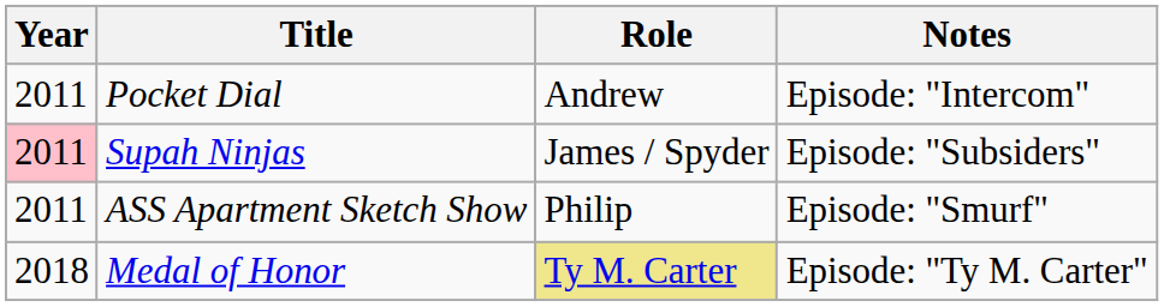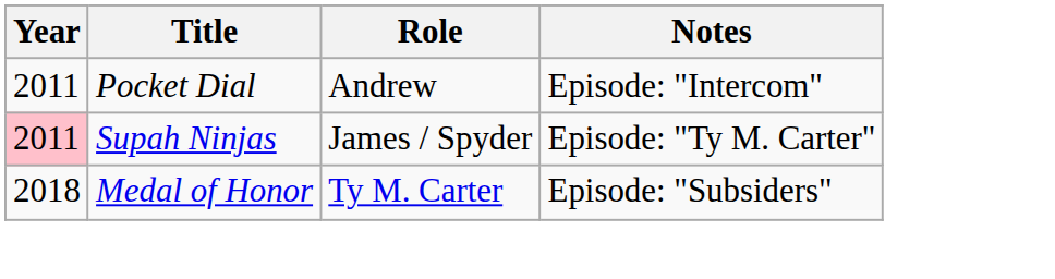 <table class="wikitable sortable">
 <tr>
 <th>Year</th>
 <th>Title</th>
 <th>Role</th>
 <th class="unsortable">Notes</th>
 </tr>
 <tr>
 <td>2011</td>
 <td><em>Pocket Dial</em></td>
 <td>Andrew</td>
 <td>Episode: "Intercom"</td>
 </tr>
 <tr>
 <td style="background: pink;">2011</td>
 <td><em><a href='#'>Supah Ninjas</a></em></td>
 <td>James / Spyder</td>
-<td>Episode: "Subsiders"</td>
-</tr>
-<tr>
-<td>2011</td>
-<td><em>ASS Apartment Sketch Show</em></td>
-<td>Philip</td>
-<td>Episode: "Smurf"</td>
+<td>Episode: "Ty M. Carter"</td>
 </tr>
 <tr>
 <td>2018</td>
 <td><em><a href='#'>Medal of Honor</a></em></td>
-<td style="background: khaki;"><a href='#'>Ty M. Carter</a></td>
-<td>Episode: "Ty M. Carter"</td>
+<td><a href='#'>Ty M. Carter</a></td>
+<td>Episode: "Subsiders"</td>
 </tr>
 </table>
